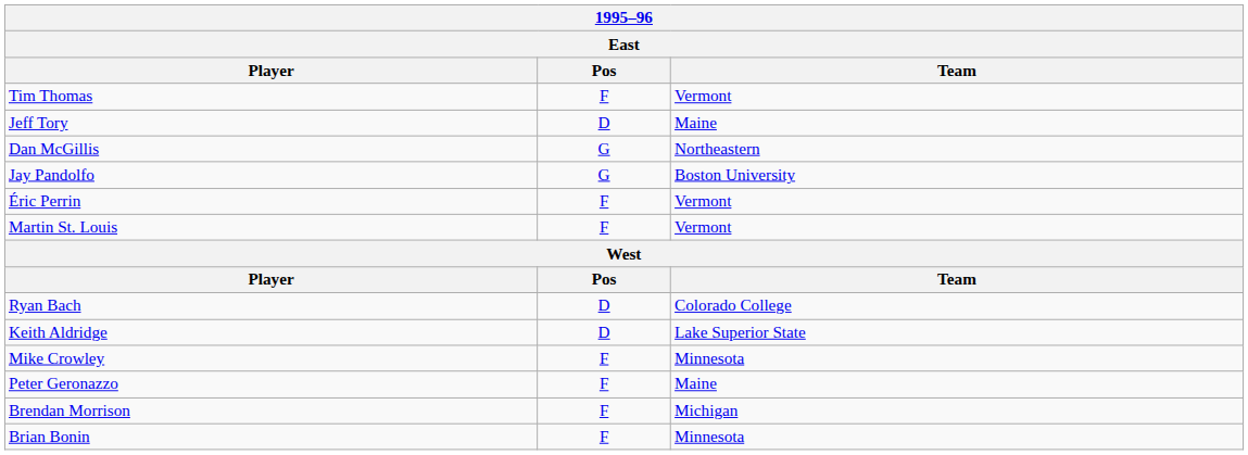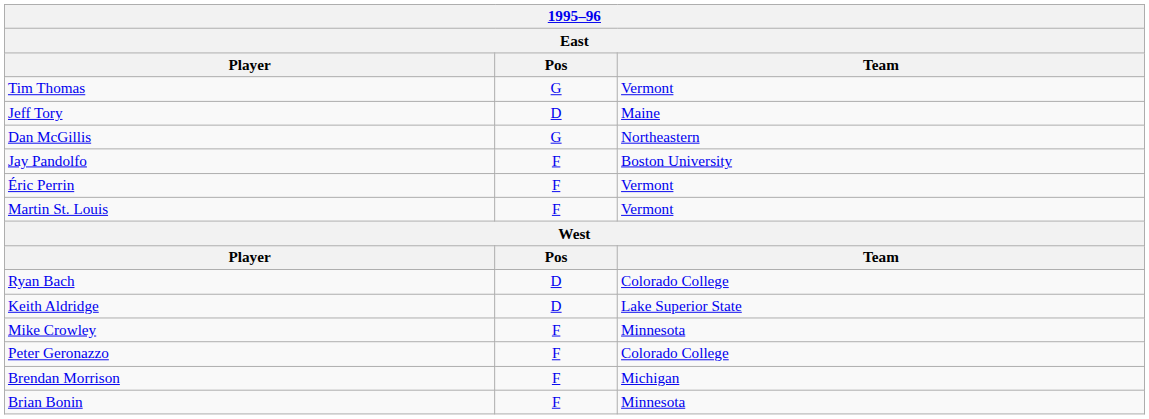 <table class="wikitable" width=95%>
 <tr>
 <th colspan=3><a href='#'>1995–96</a></th>
 </tr>
 <tr>
 <th colspan=3><strong>East</strong></th>
 </tr>
 <tr>
 <th>Player</th>
 <th>Pos</th>
 <th>Team</th>
 </tr>
 <tr>
 <td><a href='#'>Tim Thomas</a></td>
-<td style="text-align:center;"><a href='#'>F</a></td>
+<td style="text-align:center;"><a href='#'>G</a></td>
 <td><a href='#'>Vermont</a></td>
 </tr>
 <tr>
 <td><a href='#'>Jeff Tory</a></td>
 <td style="text-align:center;"><a href='#'>D</a></td>
 <td><a href='#'>Maine</a></td>
 </tr>
 <tr>
 <td><a href='#'>Dan McGillis</a></td>
 <td style="text-align:center;"><a href='#'>G</a></td>
 <td><a href='#'>Northeastern</a></td>
 </tr>
 <tr>
 <td><a href='#'>Jay Pandolfo</a></td>
-<td style="text-align:center;"><a href='#'>G</a></td>
+<td style="text-align:center;"><a href='#'>F</a></td>
 <td><a href='#'>Boston University</a></td>
 </tr>
 <tr>
 <td><a href='#'>Éric Perrin</a></td>
 <td style="text-align:center;"><a href='#'>F</a></td>
 <td><a href='#'>Vermont</a></td>
 </tr>
 <tr>
 <td><a href='#'>Martin St. Louis</a></td>
 <td style="text-align:center;"><a href='#'>F</a></td>
 <td><a href='#'>Vermont</a></td>
 </tr>
 <tr>
 <th colspan=3><strong>West</strong></th>
 </tr>
 <tr>
 <th>Player</th>
 <th>Pos</th>
 <th>Team</th>
 </tr>
 <tr>
 <td><a href='#'>Ryan Bach</a></td>
 <td style="text-align:center;"><a href='#'>D</a></td>
 <td><a href='#'>Colorado College</a></td>
 </tr>
 <tr>
 <td><a href='#'>Keith Aldridge</a></td>
 <td style="text-align:center;"><a href='#'>D</a></td>
 <td><a href='#'>Lake Superior State</a></td>
 </tr>
 <tr>
 <td><a href='#'>Mike Crowley</a></td>
 <td style="text-align:center;"><a href='#'>F</a></td>
 <td><a href='#'>Minnesota</a></td>
 </tr>
 <tr>
 <td><a href='#'>Peter Geronazzo</a></td>
 <td style="text-align:center;"><a href='#'>F</a></td>
-<td><a href='#'>Maine</a></td>
+<td><a href='#'>Colorado College</a></td>
 </tr>
 <tr>
 <td><a href='#'>Brendan Morrison</a></td>
 <td style="text-align:center;"><a href='#'>F</a></td>
 <td><a href='#'>Michigan</a></td>
 </tr>
 <tr>
 <td><a href='#'>Brian Bonin</a></td>
 <td style="text-align:center;"><a href='#'>F</a></td>
 <td><a href='#'>Minnesota</a></td>
 </tr>
 </table>
